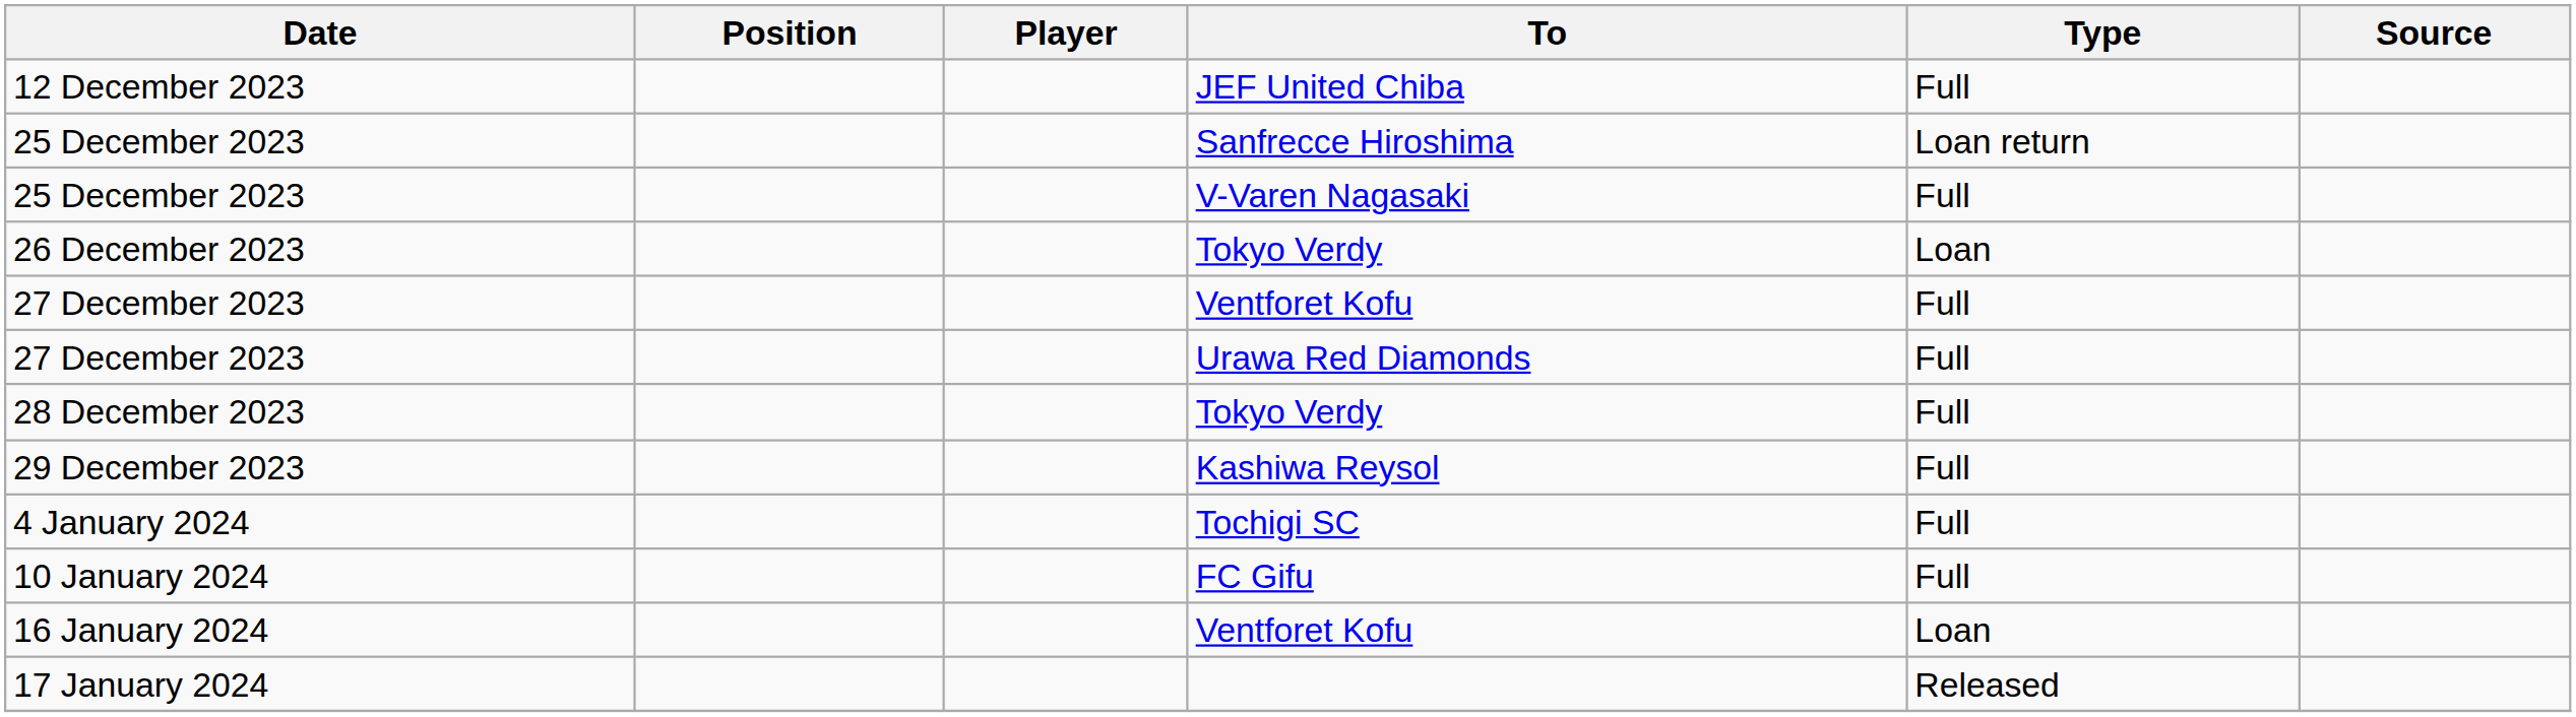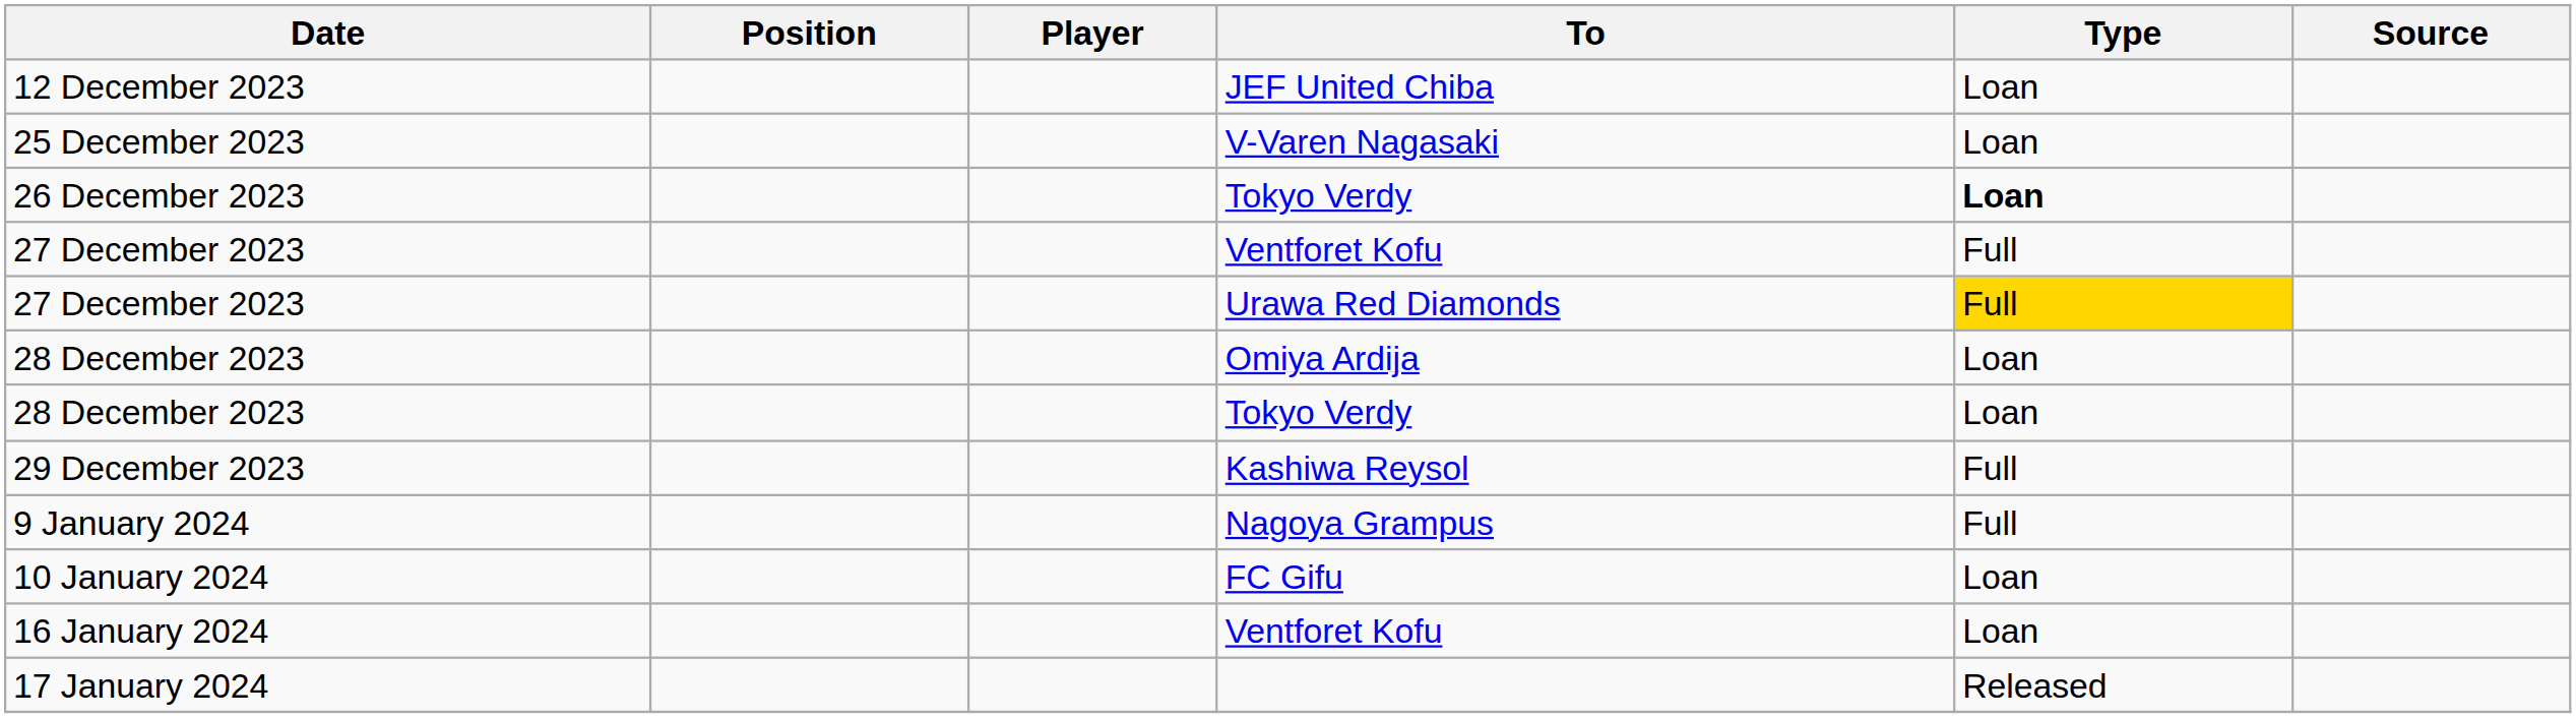 <table class="wikitable sortable" style="width:90%; text-align:center; font-size:95%; text-align:left;">
 <tr>
 <th>Date</th>
 <th>Position</th>
 <th>Player</th>
 <th>To</th>
 <th>Type</th>
 <th>Source</th>
 </tr>
 <tr>
 <td>12 December 2023</td>
 <td></td>
 <td></td>
 <td> <a href='#'>JEF United Chiba</a></td>
-<td>Full</td>
-<td></td>
-</tr>
-<tr>
-<td>25 December 2023</td>
-<td></td>
-<td></td>
-<td> <a href='#'>Sanfrecce Hiroshima</a></td>
-<td>Loan return</td>
+<td>Loan</td>
 <td></td>
 </tr>
 <tr>
 <td>25 December 2023</td>
 <td></td>
 <td></td>
 <td> <a href='#'>V-Varen Nagasaki</a></td>
-<td>Full</td>
+<td>Loan</td>
 <td></td>
 </tr>
 <tr>
 <td>26 December 2023</td>
 <td></td>
 <td></td>
 <td> <a href='#'>Tokyo Verdy</a></td>
-<td>Loan</td>
+<td><strong>Loan</strong></td>
 <td></td>
 </tr>
 <tr>
 <td>27 December 2023</td>
 <td></td>
 <td></td>
 <td> <a href='#'>Ventforet Kofu</a></td>
 <td>Full</td>
 <td></td>
 </tr>
 <tr>
 <td>27 December 2023</td>
 <td></td>
 <td></td>
 <td> <a href='#'>Urawa Red Diamonds</a></td>
-<td>Full</td>
+<td style="background: gold;">Full</td>
+<td></td>
+</tr>
+<tr>
+<td>28 December 2023</td>
+<td></td>
+<td></td>
+<td> <a href='#'>Omiya Ardija</a></td>
+<td>Loan</td>
 <td></td>
 </tr>
 <tr>
 <td>28 December 2023</td>
 <td></td>
 <td></td>
 <td> <a href='#'>Tokyo Verdy</a></td>
-<td>Full</td>
+<td>Loan</td>
 <td></td>
 </tr>
 <tr>
 <td>29 December 2023</td>
 <td></td>
 <td></td>
 <td> <a href='#'>Kashiwa Reysol</a></td>
 <td>Full</td>
 <td></td>
 </tr>
 <tr>
-<td>4 January 2024</td>
+<td>9 January 2024</td>
 <td></td>
 <td></td>
-<td> <a href='#'>Tochigi SC</a></td>
+<td> <a href='#'>Nagoya Grampus</a></td>
 <td>Full</td>
 <td></td>
 </tr>
 <tr>
 <td>10 January 2024</td>
 <td></td>
 <td></td>
 <td> <a href='#'>FC Gifu</a></td>
-<td>Full</td>
+<td>Loan</td>
 <td></td>
 </tr>
 <tr>
 <td>16 January 2024</td>
 <td></td>
 <td></td>
 <td> <a href='#'>Ventforet Kofu</a></td>
 <td>Loan</td>
 <td></td>
 </tr>
 <tr>
 <td>17 January 2024</td>
 <td></td>
 <td></td>
 <td></td>
 <td>Released</td>
 <td></td>
 </tr>
 <tr>
 </tr>
 </table>
